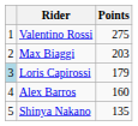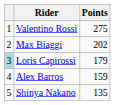 <table class="wikitable" style="font-size: 95%;">
 <tr>
 <th></th>
 <th>Rider</th>
 <th>Points</th>
 </tr>
 <tr>
 <td align=center>1</td>
 <td> <a href='#'>Valentino Rossi</a></td>
 <td align=right>275</td>
 </tr>
 <tr>
 <td align=center>2</td>
 <td> <a href='#'>Max Biaggi</a></td>
-<td align=right>203</td>
+<td align=right>202</td>
 </tr>
 <tr>
 <td align=center style="background: lightblue;">3</td>
 <td> <a href='#'>Loris Capirossi</a></td>
 <td align=right>179</td>
 </tr>
 <tr>
 <td align=center>4</td>
 <td> <a href='#'>Alex Barros</a></td>
-<td align=right>160</td>
+<td align=right>159</td>
 </tr>
 <tr>
 <td align=center>5</td>
 <td> <a href='#'>Shinya Nakano</a></td>
 <td align=right>135</td>
 </tr>
 </table>
